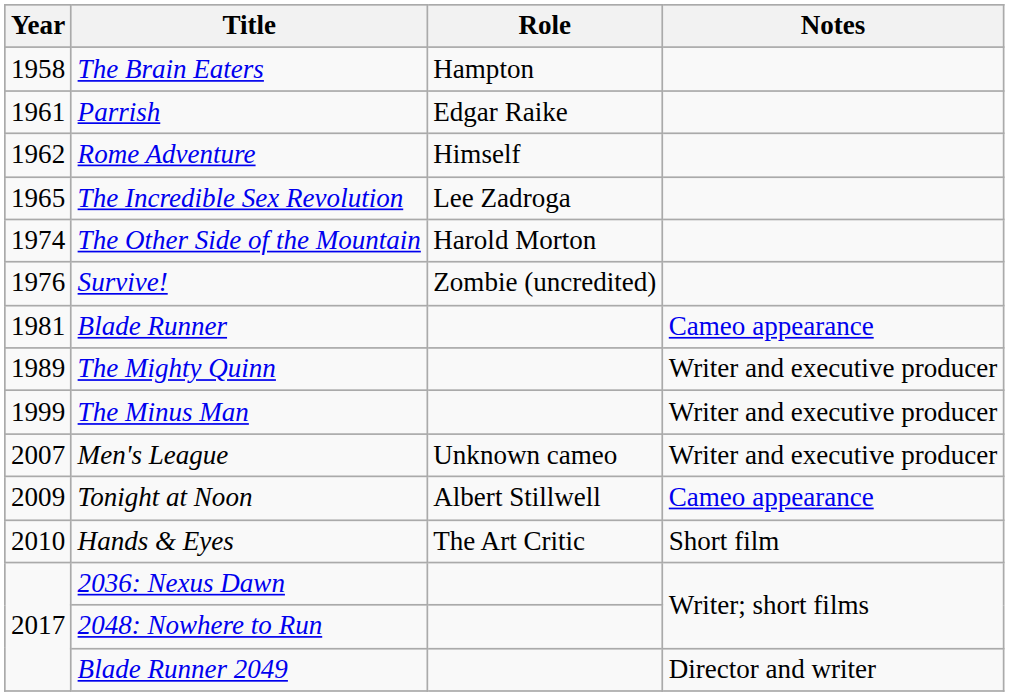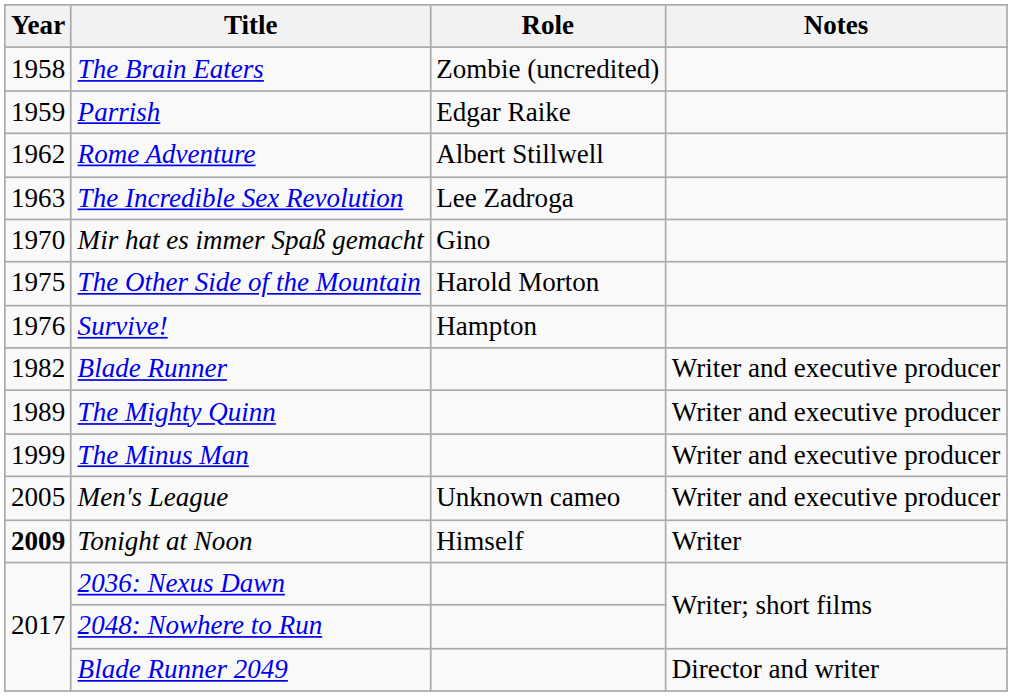 <table class="wikitable sortable">
 <tr>
 <th>Year</th>
 <th>Title</th>
 <th>Role</th>
 <th>Notes</th>
 </tr>
 <tr>
 <td>1958</td>
 <td><em><a href='#'>The Brain Eaters</a></em></td>
-<td>Hampton</td>
+<td>Zombie (uncredited)</td>
 <td></td>
 </tr>
 <tr>
-<td>1961</td>
+<td>1959</td>
 <td><em><a href='#'>Parrish</a></em></td>
 <td>Edgar Raike</td>
 <td></td>
 </tr>
 <tr>
 <td>1962</td>
 <td><em><a href='#'>Rome Adventure</a></em></td>
-<td>Himself</td>
+<td>Albert Stillwell</td>
 <td></td>
 </tr>
 <tr>
-<td>1965</td>
+<td>1963</td>
 <td><em><a href='#'>The Incredible Sex Revolution</a></em></td>
 <td>Lee Zadroga</td>
 <td></td>
 </tr>
 <tr>
-<td>1974</td>
+<td>1970</td>
+<td><em>Mir hat es immer Spaß gemacht</em></td>
+<td>Gino</td>
+<td></td>
+</tr>
+<tr>
+<td>1975</td>
 <td><em><a href='#'>The Other Side of the Mountain</a></em></td>
 <td>Harold Morton</td>
 <td></td>
 </tr>
 <tr>
 <td>1976</td>
 <td><em><a href='#'>Survive!</a></em></td>
-<td>Zombie (uncredited)</td>
+<td>Hampton</td>
 <td></td>
 </tr>
 <tr>
-<td>1981</td>
+<td>1982</td>
 <td><em><a href='#'>Blade Runner</a></em></td>
 <td></td>
-<td><a href='#'>Cameo appearance</a></td>
+<td>Writer and executive producer</td>
 </tr>
 <tr>
 <td>1989</td>
 <td><em><a href='#'>The Mighty Quinn</a></em></td>
 <td></td>
 <td>Writer and executive producer</td>
 </tr>
 <tr>
 <td>1999</td>
 <td><em><a href='#'>The Minus Man</a></em></td>
 <td></td>
 <td>Writer and executive producer</td>
 </tr>
 <tr>
-<td>2007</td>
+<td>2005</td>
 <td><em>Men's League</em></td>
 <td>Unknown cameo</td>
 <td>Writer and executive producer</td>
 </tr>
 <tr>
-<td>2009</td>
+<td><strong>2009</strong></td>
 <td><em>Tonight at Noon</em></td>
-<td>Albert Stillwell</td>
-<td><a href='#'>Cameo appearance</a></td>
-</tr>
-<tr>
-<td>2010</td>
-<td><em>Hands & Eyes</em></td>
-<td>The Art Critic</td>
-<td>Short film</td>
+<td>Himself</td>
+<td>Writer</td>
 </tr>
 <tr>
 <td rowspan="3">2017</td>
 <td><em><a href='#'>2036: Nexus Dawn</a></em></td>
 <td></td>
 <td rowspan="2">Writer; short films</td>
 </tr>
 <tr>
 <td><em><a href='#'>2048: Nowhere to Run</a></em></td>
 <td></td>
 </tr>
 <tr>
 <td><em><a href='#'>Blade Runner 2049</a></em></td>
 <td></td>
 <td>Director and writer</td>
 </tr>
 </table>
